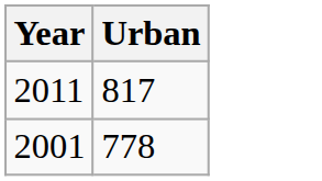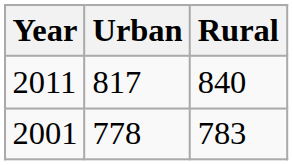 <table class="wikitable sortable">
 <tr>
 <th>Year</th>
 <th>Urban</th>
+<th>Rural</th>
 </tr>
 <tr>
 <td>2011</td>
 <td>817</td>
+<td>840</td>
 </tr>
 <tr>
 <td>2001</td>
 <td>778</td>
+<td>783</td>
 </tr>
 </table>
